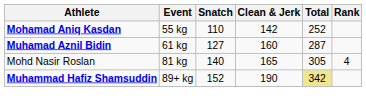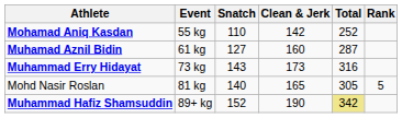 <table class="wikitable" style="font-size:90%">
 <tr>
 <th>Athlete</th>
 <th>Event</th>
 <th>Snatch</th>
 <th>Clean & Jerk</th>
 <th>Total</th>
 <th>Rank</th>
 </tr>
 <tr align=center>
 <td align=left><strong><a href='#'>Mohamad Aniq Kasdan</a></strong></td>
 <td align=left>55 kg</td>
 <td>110</td>
 <td>142</td>
 <td>252</td>
 <td></td>
 </tr>
 <tr align=center>
 <td align=left><strong><a href='#'>Muhamad Aznil Bidin</a></strong></td>
 <td align=left>61 kg</td>
 <td>127</td>
 <td>160</td>
 <td>287</td>
 <td></td>
 </tr>
 <tr align=center>
+<td align=left><strong><a href='#'>Muhammad Erry Hidayat</a></strong></td>
+<td align=left>73 kg</td>
+<td>143</td>
+<td>173</td>
+<td>316</td>
+<td></td>
+</tr>
+<tr align=center>
 <td align=left>Mohd Nasir Roslan</td>
 <td align=left>81 kg</td>
 <td>140</td>
 <td>165</td>
 <td>305</td>
-<td>4</td>
+<td>5</td>
 </tr>
 <tr align=center>
 <td align=left><strong><a href='#'>Muhammad Hafiz Shamsuddin</a></strong></td>
 <td align=left>89+ kg</td>
 <td>152</td>
 <td>190</td>
 <td style="background: khaki;">342</td>
 <td></td>
 </tr>
 </table>
